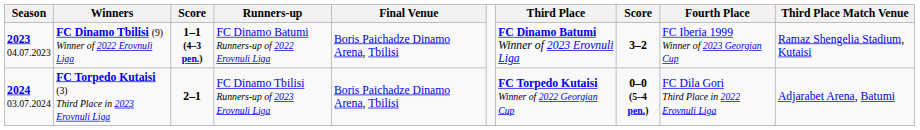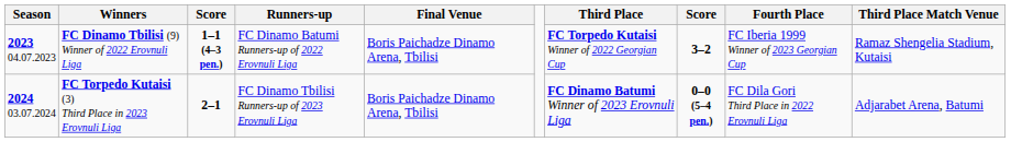 <table class="sortable wikitable plainrowheaders">
 <tr>
 <th>Season</th>
 <th>Winners</th>
 <th>Score</th>
 <th>Runners-up</th>
 <th>Final Venue</th>
 <td width=1% rowspan=3></td>
 <th>Third Place</th>
 <th>Score</th>
 <th>Fourth Place</th>
 <th>Third Place Match Venue</th>
 </tr>
 <tr>
 <td><strong><a href='#'>2023</a></strong><br><small>04.07.2023</small></td>
 <td><strong><a href='#'>FC Dinamo Tbilisi</a></strong> <small>(9)<br><em>Winner of <a href='#'>2022 Erovnuli Liga</a></em></small></td>
 <td align="center"><strong>1–1 </strong><br><strong><small>(4–3 <a href='#'>pen.</a>)</small></strong></td>
 <td><a href='#'>FC Dinamo Batumi</a><br><small><em>Runners-up of <a href='#'>2022 Erovnuli Liga</a></em></small></td>
 <td><a href='#'>Boris Paichadze Dinamo Arena</a>, <a href='#'>Tbilisi</a></td>
-<td><strong><a href='#'>FC Dinamo Batumi</a></strong><br><em>Winner of <a href='#'>2023 Erovnuli Liga</a></em></td>
+<td><strong><a href='#'>FC Torpedo Kutaisi</a></strong><br><small><em>Winner of <a href='#'>2022 Georgian Cup</a></em></small></td>
 <td align="center"><strong>3–2</strong></td>
 <td><a href='#'>FC Iberia 1999</a><br><small><em>Winner of <a href='#'>2023 Georgian Cup</a></em></small></td>
 <td><a href='#'>Ramaz Shengelia Stadium</a>, <a href='#'>Kutaisi</a></td>
 </tr>
 <tr>
 <td><strong><a href='#'>2024</a></strong><br><small>03.07.2024</small></td>
 <td><strong><a href='#'>FC Torpedo Kutaisi</a></strong> <small>(3)<br><em>Third Place in <a href='#'>2023 Erovnuli Liga</a></em></small></td>
 <td align="center"><strong>2–1</strong></td>
 <td><a href='#'>FC Dinamo Tbilisi</a><br><small><em>Runners-up of <a href='#'>2023 Erovnuli Liga</a></em></small></td>
 <td><a href='#'>Boris Paichadze Dinamo Arena</a>, <a href='#'>Tbilisi</a></td>
-<td><strong><a href='#'>FC Torpedo Kutaisi</a></strong><br><small><em>Winner of <a href='#'>2022 Georgian Cup</a></em></small></td>
+<td><strong><a href='#'>FC Dinamo Batumi</a></strong><br><em>Winner of <a href='#'>2023 Erovnuli Liga</a></em></td>
 <td align="center"><strong>0–0 </strong><br><strong><small>(5–4 <a href='#'>pen.</a>)</small></strong></td>
 <td><a href='#'>FC Dila Gori</a><br><small><em>Third Place in <a href='#'>2022 Erovnuli Liga</a></em></small></td>
 <td><a href='#'>Adjarabet Arena</a>, <a href='#'>Batumi</a></td>
 </tr>
 </table>
